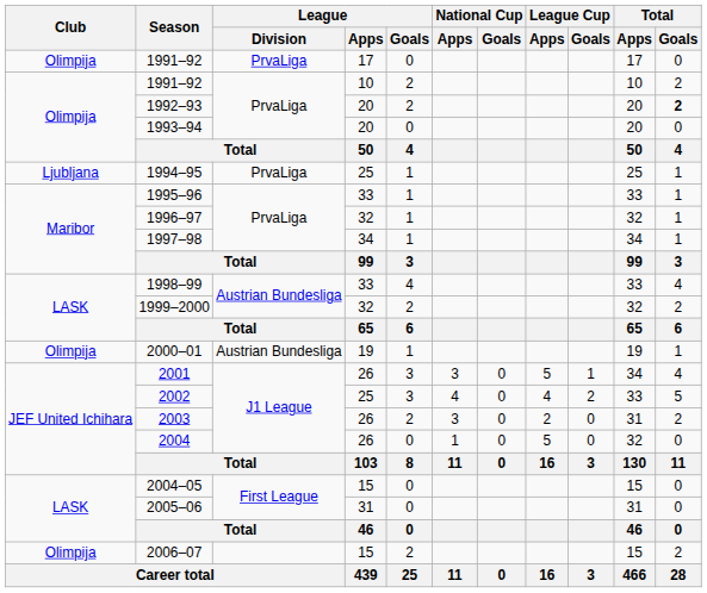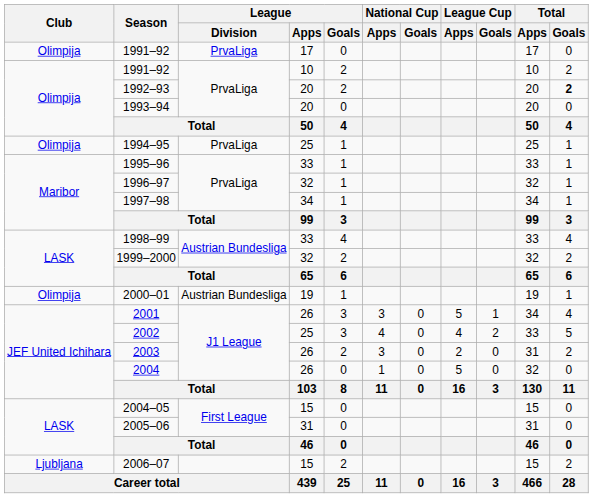 <table class="wikitable" style="text-align:center">
 <tr>
 <th rowspan="2">Club</th>
 <th rowspan="2">Season</th>
 <th colspan="3">League</th>
 <th colspan="2">National Cup</th>
 <th colspan="2">League Cup</th>
 <th colspan="2">Total</th>
 </tr>
 <tr>
 <th>Division</th>
 <th>Apps</th>
 <th>Goals</th>
 <th>Apps</th>
 <th>Goals</th>
 <th>Apps</th>
 <th>Goals</th>
 <th>Apps</th>
 <th>Goals</th>
 </tr>
 <tr>
 <td><a href='#'>Olimpija</a></td>
 <td>1991–92</td>
 <td><a href='#'>PrvaLiga</a></td>
 <td>17</td>
 <td>0</td>
 <td></td>
 <td></td>
 <td></td>
 <td></td>
 <td>17</td>
 <td>0</td>
 </tr>
 <tr>
 <td rowspan="4"><a href='#'>Olimpija</a></td>
 <td>1991–92</td>
 <td rowspan="3">PrvaLiga</td>
 <td>10</td>
 <td>2</td>
 <td></td>
 <td></td>
 <td></td>
 <td></td>
 <td>10</td>
 <td>2</td>
 </tr>
 <tr>
 <td>1992–93</td>
 <td>20</td>
 <td>2</td>
 <td></td>
 <td></td>
 <td></td>
 <td></td>
 <td>20</td>
 <td><strong>2</strong></td>
 </tr>
 <tr>
 <td>1993–94</td>
 <td>20</td>
 <td>0</td>
 <td></td>
 <td></td>
 <td></td>
 <td></td>
 <td>20</td>
 <td>0</td>
 </tr>
 <tr>
 <th colspan="2">Total</th>
 <th>50</th>
 <th>4</th>
 <th></th>
 <th></th>
 <th></th>
 <th></th>
 <th>50</th>
 <th>4</th>
 </tr>
 <tr>
-<td><a href='#'>Ljubljana</a></td>
+<td><a href='#'>Olimpija</a></td>
 <td>1994–95</td>
 <td>PrvaLiga</td>
 <td>25</td>
 <td>1</td>
 <td></td>
 <td></td>
 <td></td>
 <td></td>
 <td>25</td>
 <td>1</td>
 </tr>
 <tr>
 <td rowspan="4"><a href='#'>Maribor</a></td>
 <td>1995–96</td>
 <td rowspan="3">PrvaLiga</td>
 <td>33</td>
 <td>1</td>
 <td></td>
 <td></td>
 <td></td>
 <td></td>
 <td>33</td>
 <td>1</td>
 </tr>
 <tr>
 <td>1996–97</td>
 <td>32</td>
 <td>1</td>
 <td></td>
 <td></td>
 <td></td>
 <td></td>
 <td>32</td>
 <td>1</td>
 </tr>
 <tr>
 <td>1997–98</td>
 <td>34</td>
 <td>1</td>
 <td></td>
 <td></td>
 <td></td>
 <td></td>
 <td>34</td>
 <td>1</td>
 </tr>
 <tr>
 <th colspan="2">Total</th>
 <th>99</th>
 <th>3</th>
 <th></th>
 <th></th>
 <th></th>
 <th></th>
 <th>99</th>
 <th>3</th>
 </tr>
 <tr>
 <td rowspan="3"><a href='#'>LASK</a></td>
 <td>1998–99</td>
 <td rowspan="2"><a href='#'>Austrian Bundesliga</a></td>
 <td>33</td>
 <td>4</td>
 <td></td>
 <td></td>
 <td></td>
 <td></td>
 <td>33</td>
 <td>4</td>
 </tr>
 <tr>
 <td>1999–2000</td>
 <td>32</td>
 <td>2</td>
 <td></td>
 <td></td>
 <td></td>
 <td></td>
 <td>32</td>
 <td>2</td>
 </tr>
 <tr>
 <th colspan="2">Total</th>
 <th>65</th>
 <th>6</th>
 <th></th>
 <th></th>
 <th></th>
 <th></th>
 <th>65</th>
 <th>6</th>
 </tr>
 <tr>
 <td><a href='#'>Olimpija</a></td>
 <td>2000–01</td>
 <td>Austrian Bundesliga</td>
 <td>19</td>
 <td>1</td>
 <td></td>
 <td></td>
 <td></td>
 <td></td>
 <td>19</td>
 <td>1</td>
 </tr>
 <tr>
 <td rowspan="5"><a href='#'>JEF United Ichihara</a></td>
 <td><a href='#'>2001</a></td>
 <td rowspan="4"><a href='#'>J1 League</a></td>
 <td>26</td>
 <td>3</td>
 <td>3</td>
 <td>0</td>
 <td>5</td>
 <td>1</td>
 <td>34</td>
 <td>4</td>
 </tr>
 <tr>
 <td><a href='#'>2002</a></td>
 <td>25</td>
 <td>3</td>
 <td>4</td>
 <td>0</td>
 <td>4</td>
 <td>2</td>
 <td>33</td>
 <td>5</td>
 </tr>
 <tr>
 <td><a href='#'>2003</a></td>
 <td>26</td>
 <td>2</td>
 <td>3</td>
 <td>0</td>
 <td>2</td>
 <td>0</td>
 <td>31</td>
 <td>2</td>
 </tr>
 <tr>
 <td><a href='#'>2004</a></td>
 <td>26</td>
 <td>0</td>
 <td>1</td>
 <td>0</td>
 <td>5</td>
 <td>0</td>
 <td>32</td>
 <td>0</td>
 </tr>
 <tr>
 <th colspan="2">Total</th>
 <th>103</th>
 <th>8</th>
 <th>11</th>
 <th>0</th>
 <th>16</th>
 <th>3</th>
 <th>130</th>
 <th>11</th>
 </tr>
 <tr>
 <td rowspan="3"><a href='#'>LASK</a></td>
 <td>2004–05</td>
 <td rowspan="2"><a href='#'>First League</a></td>
 <td>15</td>
 <td>0</td>
 <td></td>
 <td></td>
 <td></td>
 <td></td>
 <td>15</td>
 <td>0</td>
 </tr>
 <tr>
 <td>2005–06</td>
 <td>31</td>
 <td>0</td>
 <td></td>
 <td></td>
 <td></td>
 <td></td>
 <td>31</td>
 <td>0</td>
 </tr>
 <tr>
 <th colspan="2">Total</th>
 <th>46</th>
 <th>0</th>
 <th></th>
 <th></th>
 <th></th>
 <th></th>
 <th>46</th>
 <th>0</th>
 </tr>
 <tr>
-<td><a href='#'>Olimpija</a></td>
+<td><a href='#'>Ljubljana</a></td>
 <td>2006–07</td>
 <td></td>
 <td>15</td>
 <td>2</td>
 <td></td>
 <td></td>
 <td></td>
 <td></td>
 <td>15</td>
 <td>2</td>
 </tr>
 <tr>
 <th colspan="3">Career total</th>
 <th>439</th>
 <th>25</th>
 <th>11</th>
 <th>0</th>
 <th>16</th>
 <th>3</th>
 <th>466</th>
 <th>28</th>
 </tr>
 </table>
